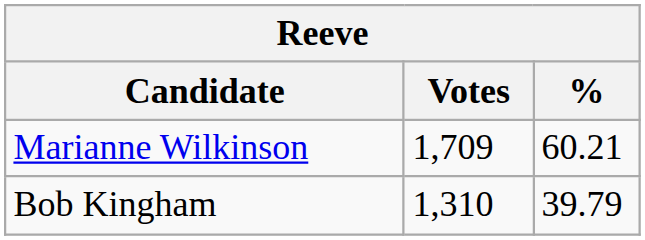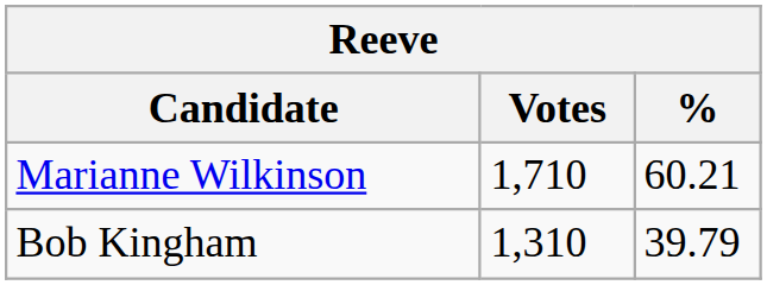 <table class="wikitable">
 <tr>
 <th colspan="3">Reeve</th>
 </tr>
 <tr>
 <th style="width: 170px">Candidate</th>
 <th style="width: 50px">Votes</th>
 <th style="width: 40px">%</th>
 </tr>
 <tr>
 <td><a href='#'>Marianne Wilkinson</a></td>
-<td>1,709</td>
+<td>1,710</td>
 <td>60.21</td>
 </tr>
 <tr>
 <td>Bob Kingham</td>
 <td>1,310</td>
 <td>39.79</td>
 </tr>
 </table>
